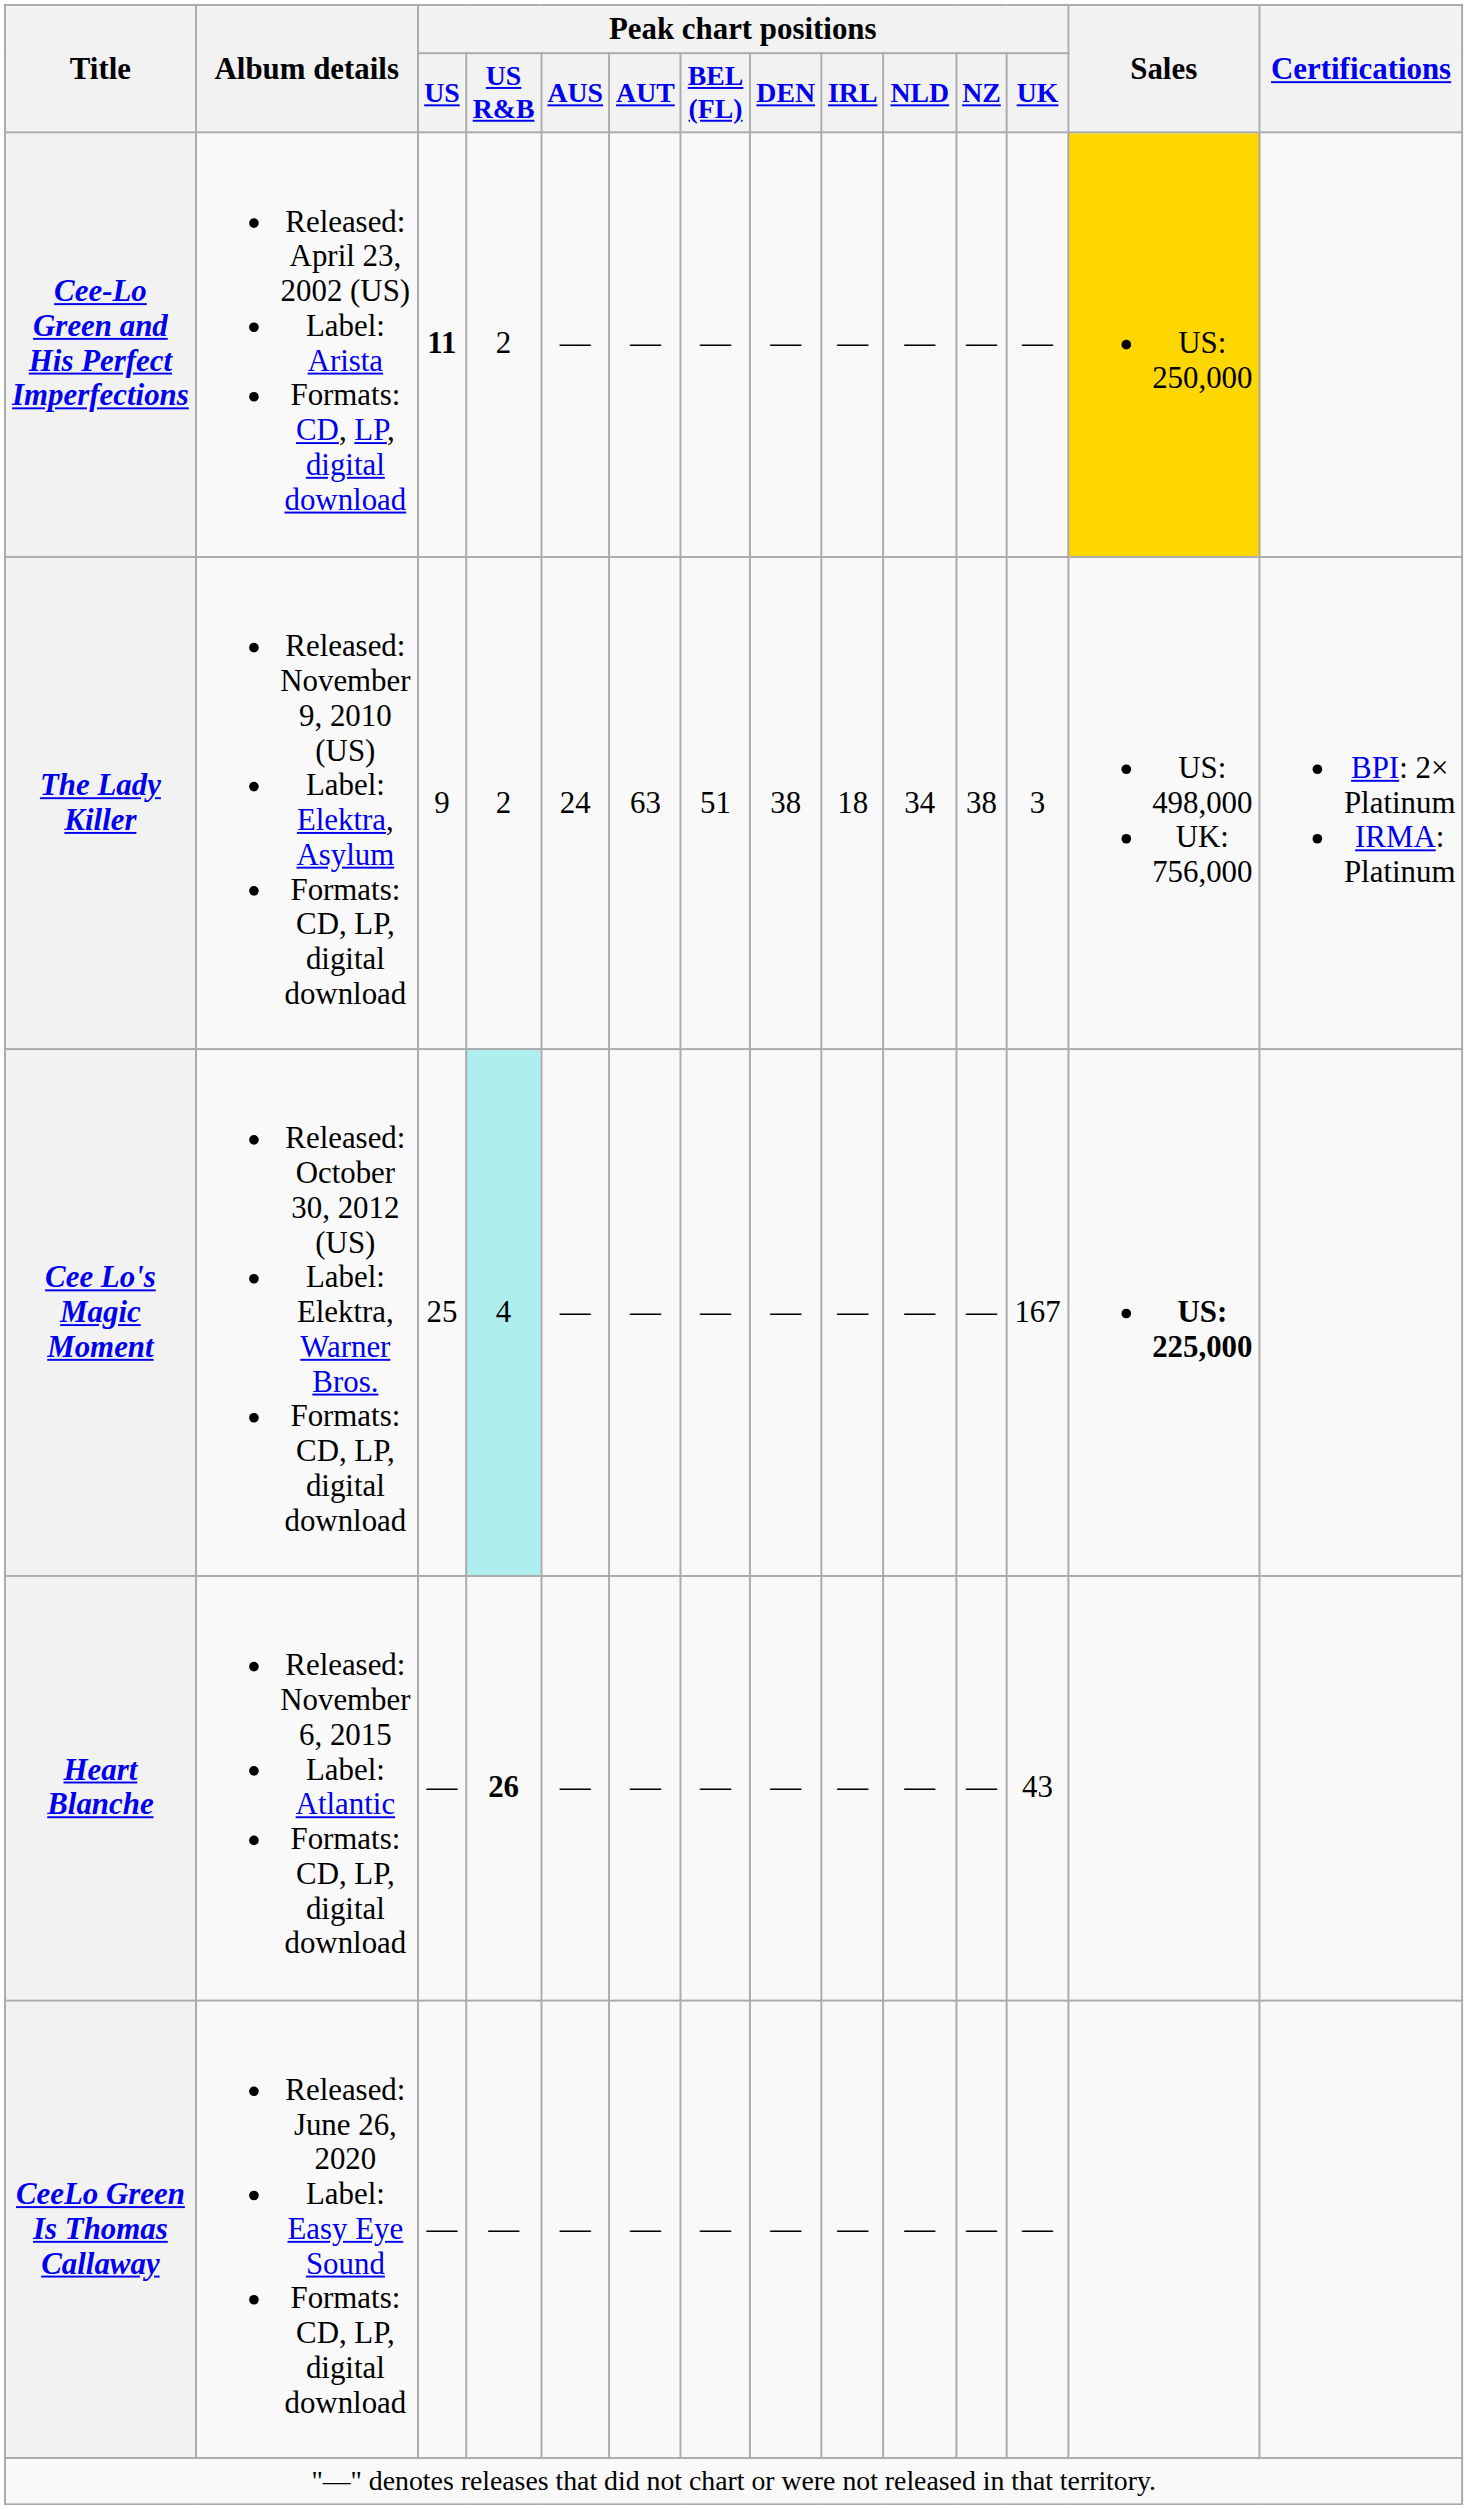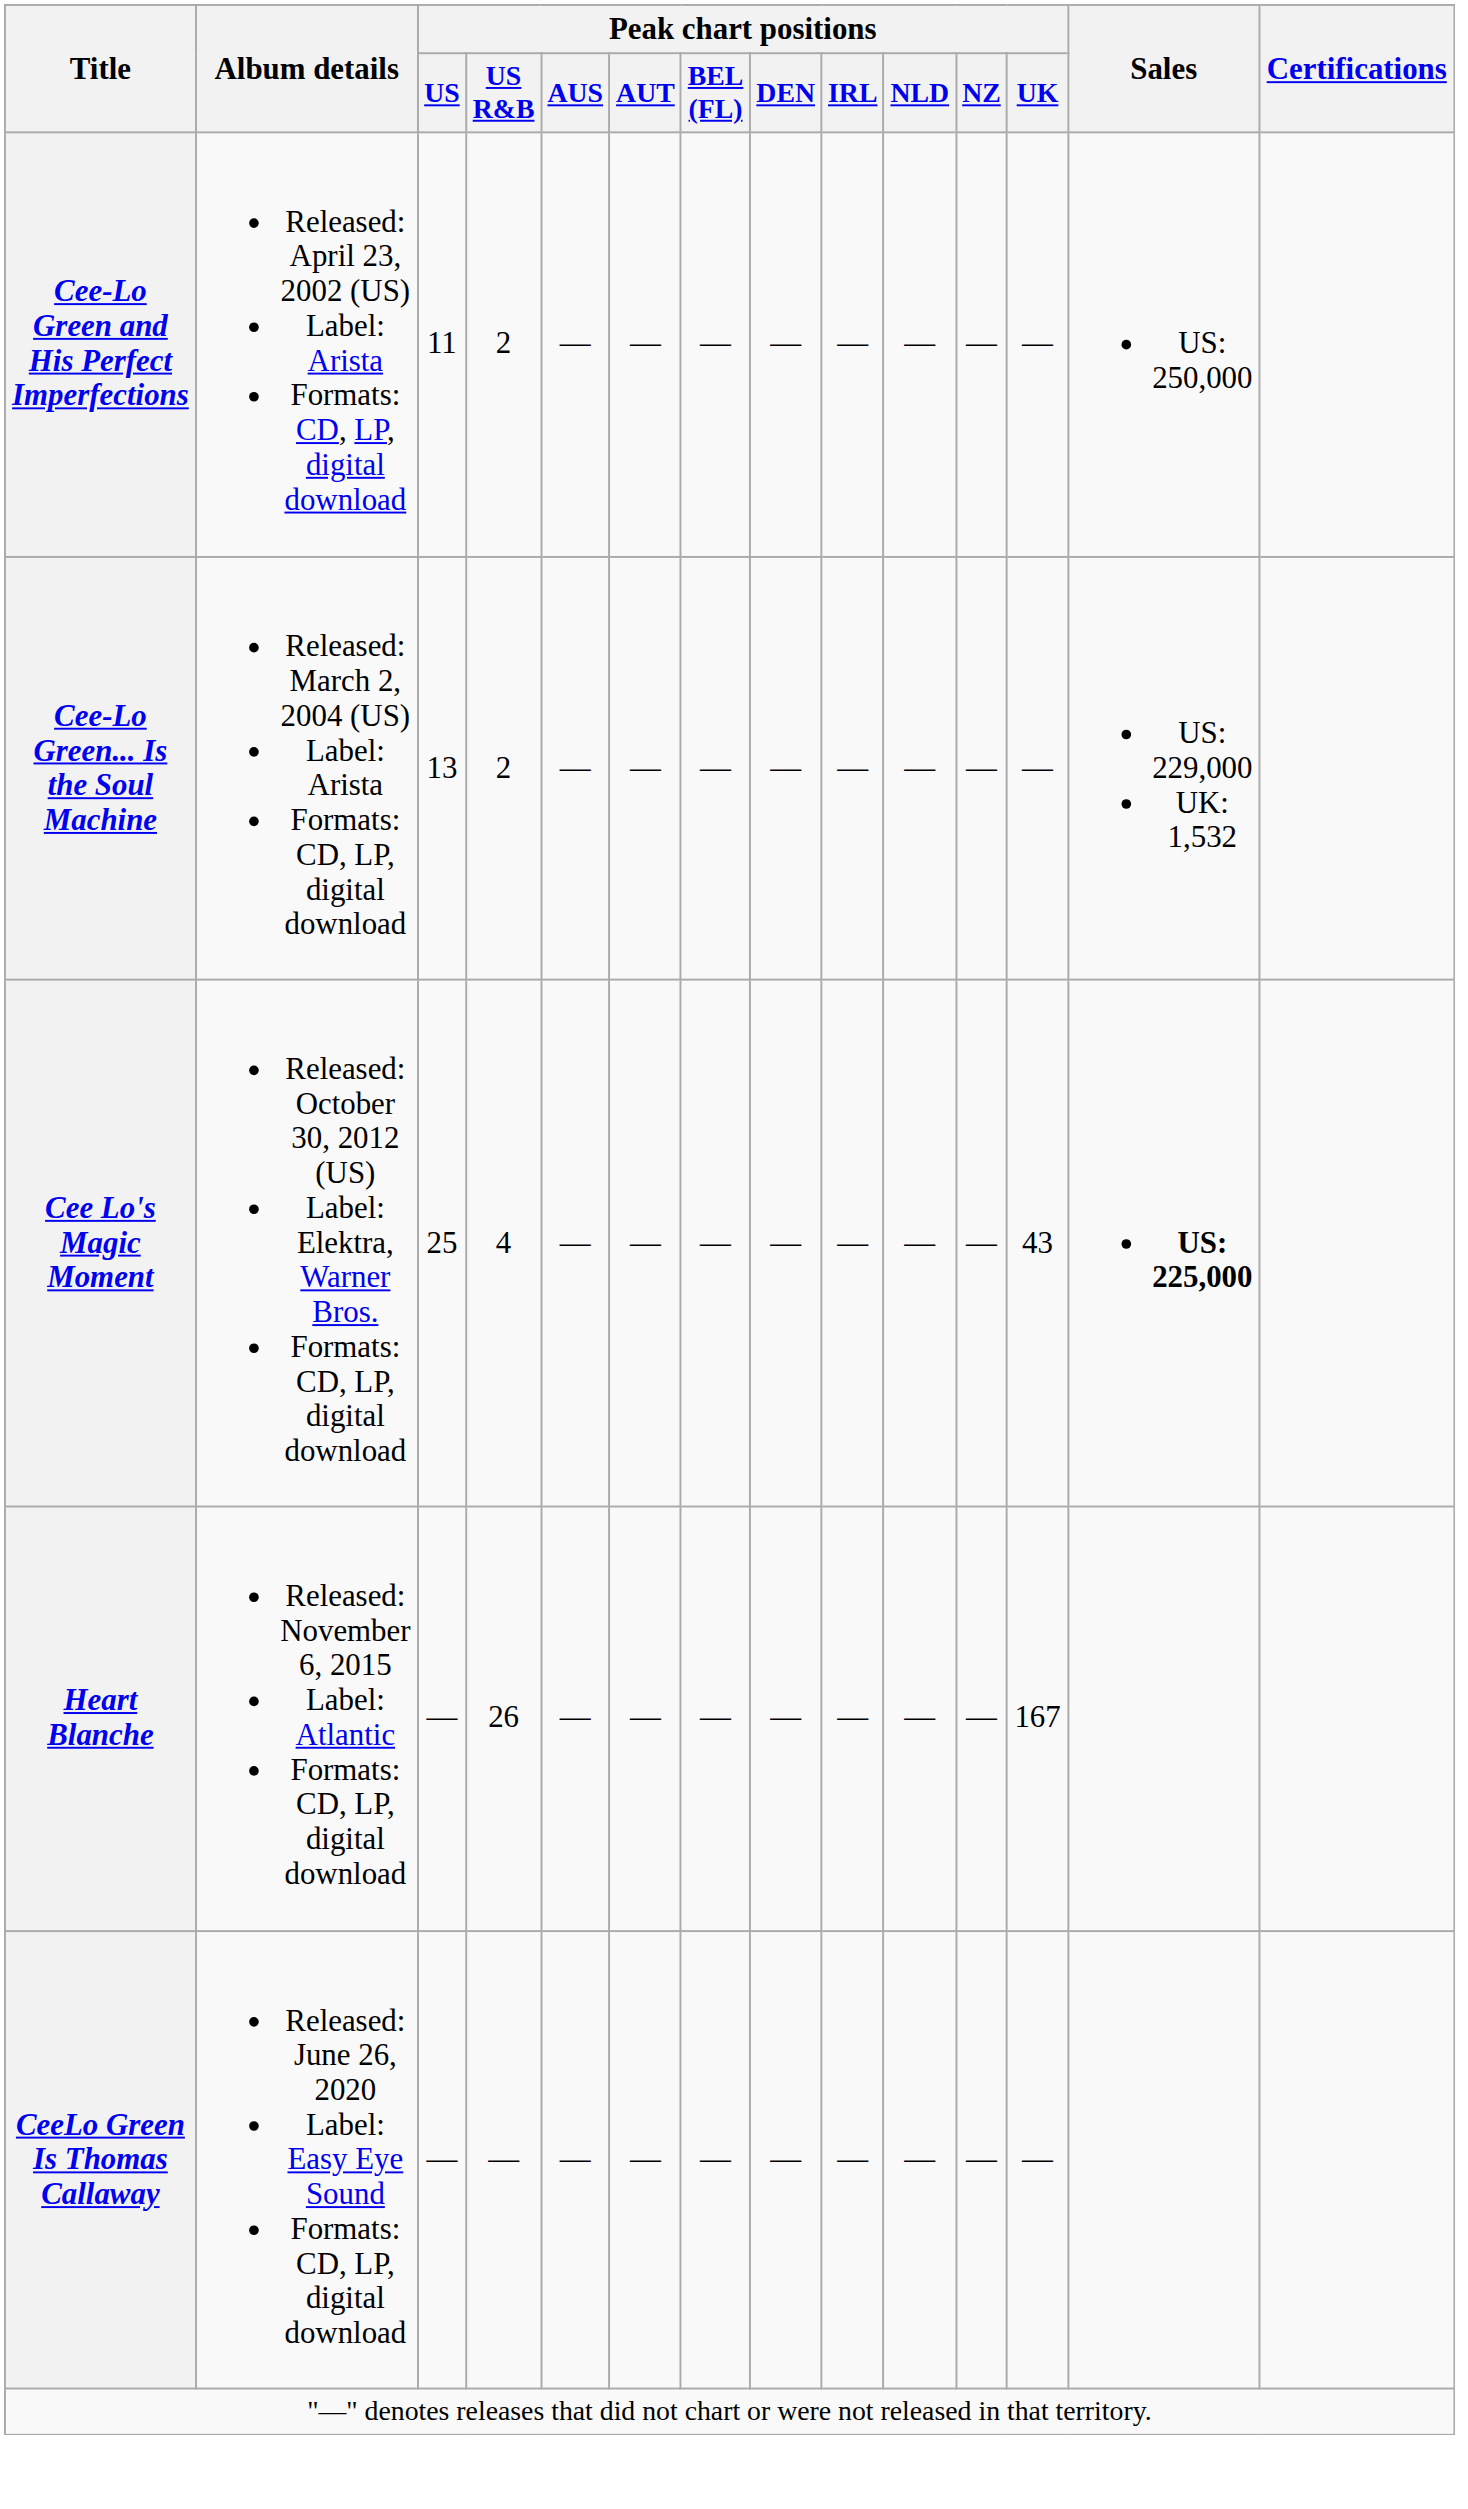 <table class="wikitable plainrowheaders" style="text-align:center;">
 <tr>
 <th scope="col" rowspan="2" style="width:14em;">Title</th>
 <th scope="col" rowspan="2" style="width:19.5em;">Album details</th>
 <th scope="col" colspan="10">Peak chart positions</th>
 <th scope="col" rowspan="2" style="width:11em;">Sales</th>
 <th scope="col" rowspan="2" style="width:12em;"><a href='#'>Certifications</a></th>
 </tr>
 <tr>
 <th scope="col" style="width:2.8em;font-size:90%;"><a href='#'>US</a><br></th>
 <th scope="col" style="width:2.8em;font-size:90%;"><a href='#'>US<br>R&B</a><br></th>
 <th scope="col" style="width:2.8em;font-size:90%;"><a href='#'>AUS</a><br></th>
 <th scope="col" style="width:2.8em;font-size:90%;"><a href='#'>AUT</a><br></th>
 <th scope="col" style="width:2.8em;font-size:90%;"><a href='#'>BEL<br>(FL)</a><br></th>
 <th scope="col" style="width:2.8em;font-size:90%;"><a href='#'>DEN</a><br></th>
 <th scope="col" style="width:2.8em;font-size:90%;"><a href='#'>IRL</a><br></th>
 <th scope="col" style="width:2.8em;font-size:90%;"><a href='#'>NLD</a><br></th>
 <th scope="col" style="width:2.8em;font-size:90%;"><a href='#'>NZ</a><br></th>
 <th scope="col" style="width:2.8em;font-size:90%;"><a href='#'>UK</a><br></th>
 </tr>
 <tr>
 <th scope="row"><em><a href='#'>Cee-Lo Green and His Perfect Imperfections</a></em></th>
 <td><br><ul><li>Released: April 23, 2002 <span>(US)</span></li><li>Label: <a href='#'>Arista</a></li><li>Formats: <a href='#'>CD</a>, <a href='#'>LP</a>, <a href='#'>digital download</a></li></ul></td>
-<td><strong>11</strong></td>
+<td>11</td>
 <td>2</td>
 <td>—</td>
 <td>—</td>
 <td>—</td>
 <td>—</td>
 <td>—</td>
 <td>—</td>
 <td>—</td>
 <td>—</td>
-<td style="background: gold;"><br><ul><li>US: 250,000</li></ul></td>
+<td><br><ul><li>US: 250,000</li></ul></td>
 <td></td>
 </tr>
 <tr>
-<th scope="row"><em><a href='#'>The Lady Killer</a></em></th>
-<td><br><ul><li>Released: November 9, 2010 <span>(US)</span></li><li>Label: <a href='#'>Elektra</a>, <a href='#'>Asylum</a></li><li>Formats: CD, LP, digital download</li></ul></td>
-<td>9</td>
+<th scope="row"><em><a href='#'>Cee-Lo Green... Is the Soul Machine</a></em></th>
+<td><br><ul><li>Released: March 2, 2004 <span>(US)</span></li><li>Label: Arista</li><li>Formats: CD, LP, digital download</li></ul></td>
+<td>13</td>
 <td>2</td>
-<td>24</td>
-<td>63</td>
-<td>51</td>
-<td>38</td>
-<td>18</td>
-<td>34</td>
-<td>38</td>
-<td>3</td>
-<td><br><ul><li>US: 498,000</li><li>UK: 756,000</li></ul></td>
-<td><br><ul><li><a href='#'>BPI</a>: 2× Platinum</li><li><a href='#'>IRMA</a>: Platinum</li></ul></td>
+<td>—</td>
+<td>—</td>
+<td>—</td>
+<td>—</td>
+<td>—</td>
+<td>—</td>
+<td>—</td>
+<td>—</td>
+<td><br><ul><li>US: 229,000</li><li>UK: 1,532</li></ul></td>
+<td></td>
 </tr>
 <tr>
 <th scope="row"><em><a href='#'>Cee Lo's Magic Moment</a></em></th>
 <td><br><ul><li>Released: October 30, 2012 <span>(US)</span></li><li>Label: Elektra, <a href='#'>Warner Bros.</a></li><li>Formats: CD, LP, digital download</li></ul></td>
 <td>25</td>
-<td style="background: paleturquoise;">4</td>
+<td>4</td>
+<td>—</td>
+<td>—</td>
+<td>—</td>
+<td>—</td>
+<td>—</td>
+<td>—</td>
+<td>—</td>
+<td>43</td>
+<td><strong><br><ul><li>US: 225,000</li></ul></strong></td>
+<td></td>
+</tr>
+<tr>
+<th scope="row"><em><a href='#'>Heart Blanche</a></em></th>
+<td><br><ul><li>Released: November 6, 2015</li><li>Label: <a href='#'>Atlantic</a></li><li>Formats: CD, LP, digital download</li></ul></td>
+<td>—</td>
+<td>26</td>
 <td>—</td>
 <td>—</td>
 <td>—</td>
 <td>—</td>
 <td>—</td>
 <td>—</td>
 <td>—</td>
 <td>167</td>
-<td><strong><br><ul><li>US: 225,000</li></ul></strong></td>
-<td></td>
-</tr>
-<tr>
-<th scope="row"><em><a href='#'>Heart Blanche</a></em></th>
-<td><br><ul><li>Released: November 6, 2015</li><li>Label: <a href='#'>Atlantic</a></li><li>Formats: CD, LP, digital download</li></ul></td>
-<td>—</td>
-<td><strong>26</strong></td>
-<td>—</td>
-<td>—</td>
-<td>—</td>
-<td>—</td>
-<td>—</td>
-<td>—</td>
-<td>—</td>
-<td>43</td>
 <td></td>
 <td></td>
 </tr>
 <tr>
 <th scope="row"><em><a href='#'>CeeLo Green Is Thomas Callaway</a></em></th>
 <td><br><ul><li>Released: June 26, 2020</li><li>Label: <a href='#'>Easy Eye Sound</a></li><li>Formats: CD, LP, digital download</li></ul></td>
 <td>—</td>
 <td>—</td>
 <td>—</td>
 <td>—</td>
 <td>—</td>
 <td>—</td>
 <td>—</td>
 <td>—</td>
 <td>—</td>
 <td>—</td>
 <td></td>
 <td></td>
 </tr>
 <tr>
 <td colspan="14" style="font-size:90%">"—" denotes releases that did not chart or were not released in that territory.</td>
 </tr>
 </table>
